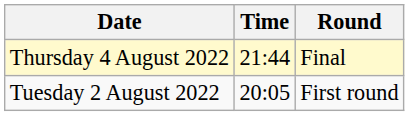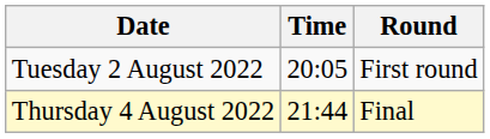 <table class="wikitable">
 <tr>
 <th>Date</th>
 <th>Time</th>
 <th>Round</th>
 </tr>
 <tr>
+<td>Tuesday 2 August 2022</td>
+<td>20:05</td>
+<td>First round</td>
+</tr>
+<tr>
 <td style=background:lemonchiffon>Thursday 4 August 2022</td>
 <td style=background:lemonchiffon>21:44</td>
 <td style=background:lemonchiffon>Final</td>
 </tr>
-<tr>
-<td>Tuesday 2 August 2022</td>
-<td>20:05</td>
-<td>First round</td>
-</tr>
 </table>
